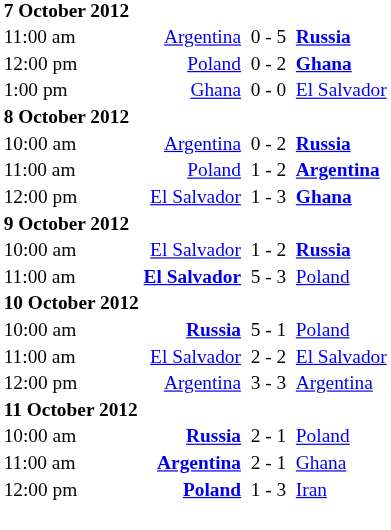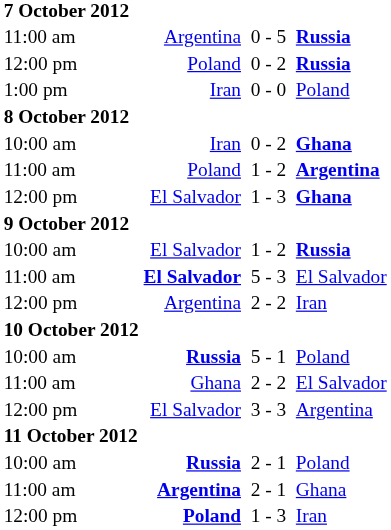 <table>
 <tr>
 <td><strong>7 October 2012</strong></td>
 </tr>
 <tr>
 <td>11:00 am</td>
 <td align=right><a href='#'>Argentina</a></td>
 <td></td>
 <td>0 - 5</td>
 <td></td>
 <td><strong><a href='#'>Russia</a></strong></td>
 </tr>
 <tr>
 <td>12:00 pm</td>
 <td align=right><a href='#'>Poland</a></td>
 <td></td>
 <td>0 - 2</td>
 <td></td>
-<td><strong><a href='#'>Ghana</a></strong></td>
+<td><strong><a href='#'>Russia</a></strong></td>
 </tr>
 <tr>
 <td>1:00 pm</td>
-<td align=right><a href='#'>Ghana</a></td>
+<td align=right><a href='#'>Iran</a></td>
 <td></td>
 <td>0 - 0</td>
 <td></td>
-<td><a href='#'>El Salvador</a></td>
+<td><a href='#'>Poland</a></td>
 </tr>
 <tr>
 <td><strong>8 October 2012</strong></td>
 </tr>
 <tr>
 <td>10:00 am</td>
-<td align=right><a href='#'>Argentina</a></td>
+<td align=right><a href='#'>Iran</a></td>
 <td></td>
 <td>0 - 2</td>
 <td></td>
-<td><strong><a href='#'>Russia</a></strong></td>
+<td><strong><a href='#'>Ghana</a></strong></td>
 </tr>
 <tr>
 <td>11:00 am</td>
 <td align=right><a href='#'>Poland</a></td>
 <td></td>
 <td>1 - 2</td>
 <td></td>
 <td><strong><a href='#'>Argentina</a></strong></td>
 </tr>
 <tr>
 <td>12:00 pm</td>
 <td align=right><a href='#'>El Salvador</a></td>
 <td></td>
 <td>1 - 3</td>
 <td></td>
 <td><strong><a href='#'>Ghana</a></strong></td>
 </tr>
 <tr>
 <td><strong>9 October 2012</strong></td>
 </tr>
 <tr>
 <td>10:00 am</td>
 <td align=right><a href='#'>El Salvador</a></td>
 <td></td>
 <td>1 - 2</td>
 <td></td>
 <td><strong><a href='#'>Russia</a></strong></td>
 </tr>
 <tr>
 <td>11:00 am</td>
 <td align=right><strong><a href='#'>El Salvador</a></strong></td>
 <td></td>
 <td>5 - 3</td>
 <td></td>
-<td><a href='#'>Poland</a></td>
+<td><a href='#'>El Salvador</a></td>
+</tr>
+<tr>
+<td>12:00 pm</td>
+<td align=right><a href='#'>Argentina</a></td>
+<td></td>
+<td>2 - 2</td>
+<td></td>
+<td><a href='#'>Iran</a></td>
 </tr>
 <tr>
 <td><strong>10 October 2012</strong></td>
 </tr>
 <tr>
 <td>10:00 am</td>
 <td align=right><strong><a href='#'>Russia</a></strong></td>
 <td></td>
 <td>5 - 1</td>
 <td></td>
 <td><a href='#'>Poland</a></td>
 </tr>
 <tr>
 <td>11:00 am</td>
-<td align=right><a href='#'>El Salvador</a></td>
+<td align=right><a href='#'>Ghana</a></td>
 <td></td>
 <td>2 - 2</td>
 <td></td>
 <td><a href='#'>El Salvador</a></td>
 </tr>
 <tr>
 <td>12:00 pm</td>
-<td align=right><a href='#'>Argentina</a></td>
+<td align=right><a href='#'>El Salvador</a></td>
 <td></td>
 <td>3 - 3</td>
 <td></td>
 <td><a href='#'>Argentina</a></td>
 </tr>
 <tr>
 <td><strong>11 October 2012</strong></td>
 </tr>
 <tr>
 <td>10:00 am</td>
 <td align=right><strong><a href='#'>Russia</a></strong></td>
 <td></td>
 <td>2 - 1</td>
 <td></td>
 <td><a href='#'>Poland</a></td>
 </tr>
 <tr>
 <td>11:00 am</td>
 <td align=right><strong><a href='#'>Argentina</a></strong></td>
 <td></td>
 <td>2 - 1</td>
 <td></td>
 <td><a href='#'>Ghana</a></td>
 </tr>
 <tr>
 <td>12:00 pm</td>
 <td align=right><strong><a href='#'>Poland</a></strong></td>
 <td></td>
 <td>1 - 3</td>
 <td></td>
 <td><a href='#'>Iran</a></td>
 </tr>
 </table>
